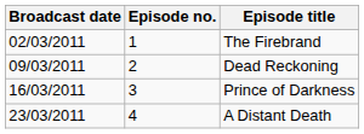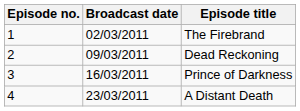 <table class="wikitable">
 <tr>
+<th>Episode no.</th>
 <th>Broadcast date</th>
-<th>Episode no.</th>
 <th>Episode title</th>
 </tr>
 <tr>
+<td>1</td>
 <td>02/03/2011</td>
-<td>1</td>
 <td>The Firebrand</td>
 </tr>
 <tr>
+<td>2</td>
 <td>09/03/2011</td>
-<td>2</td>
 <td>Dead Reckoning</td>
 </tr>
 <tr>
+<td>3</td>
 <td>16/03/2011</td>
-<td>3</td>
 <td>Prince of Darkness</td>
 </tr>
 <tr>
+<td>4</td>
 <td>23/03/2011</td>
-<td>4</td>
 <td>A Distant Death</td>
 </tr>
 </table>
